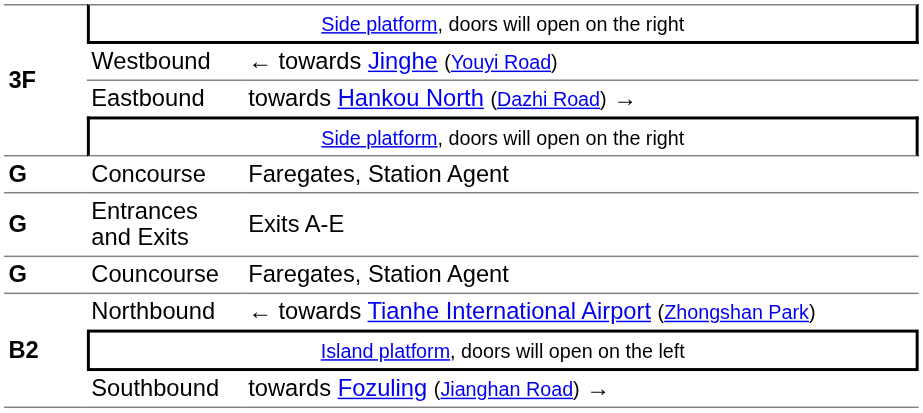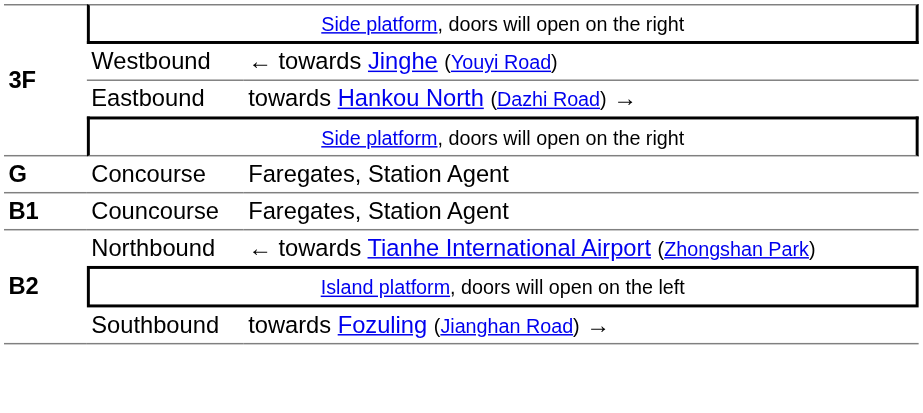 <table table border=0 cellspacing=0 cellpadding=3>
 <tr>
 <td style="border-top:solid 1px gray;border-bottom:solid 1px gray;" rowspan=4><strong>3F</strong></td>
 <td style="border-top:solid 1px gray;border-right:solid 2px black;border-left:solid 2px black;border-bottom:solid 2px black;text-align:center;" colspan=2><small><a href='#'>Side platform</a>, doors will open on the right</small></td>
 </tr>
 <tr>
 <td>Westbound</td>
 <td>←  towards <a href='#'>Jinghe</a> <small>(<a href='#'>Youyi Road</a>)</small></td>
 </tr>
 <tr>
 <td style="border-top:solid 1px gray;">Eastbound</td>
 <td style="border-top:solid 1px gray;"> towards <a href='#'>Hankou North</a> <small>(<a href='#'>Dazhi Road</a>)</small> →</td>
 </tr>
 <tr>
 <td style="border-top:solid 2px black;border-right:solid 2px black;border-left:solid 2px black;border-bottom:solid 1px gray;text-align:center;" colspan=2><small><a href='#'>Side platform</a>, doors will open on the right</small></td>
 </tr>
 <tr>
 <td style="border-bottom:solid 1px gray;" width=50><strong>G</strong></td>
 <td style="border-bottom:solid 1px gray;" width=100>Concourse</td>
 <td style="border-bottom:solid 1px gray;" width=450>Faregates, Station Agent</td>
 </tr>
 <tr>
-<td style="border-bottom:solid 1px gray;" width=50><strong>G</strong></td>
-<td style="border-bottom:solid 1px gray;" width=100>Entrances and Exits</td>
-<td style="border-bottom:solid 1px gray;" width=450>Exits A-E</td>
-</tr>
-<tr>
-<td style="border-bottom:solid 1px gray;" width=50><strong>G</strong></td>
+<td style="border-bottom:solid 1px gray;" width=50><strong>B1</strong></td>
 <td style="border-bottom:solid 1px gray;" width=100>Councourse</td>
 <td style="border-bottom:solid 1px gray;" width=450>Faregates, Station Agent</td>
 </tr>
 <tr>
 <td style="border-bottom:solid 1px gray;" rowspan=3><strong>B2</strong></td>
 <td>Northbound</td>
 <td>←  towards <a href='#'>Tianhe International Airport</a> <small>(<a href='#'>Zhongshan Park</a>)</small></td>
 </tr>
 <tr>
 <td style="border-right:solid 2px black;border-left:solid 2px black;border-top:solid 2px black;border-bottom:solid 2px black;text-align:center;" colspan=2><small><a href='#'>Island platform</a>, doors will open on the left</small></td>
 </tr>
 <tr>
 <td style="border-bottom:solid 1px gray;">Southbound</td>
 <td style="border-bottom:solid 1px gray;"> towards <a href='#'>Fozuling</a> <small>(<a href='#'>Jianghan Road</a>)</small> →</td>
 </tr>
 <tr>
 </tr>
 </table>
